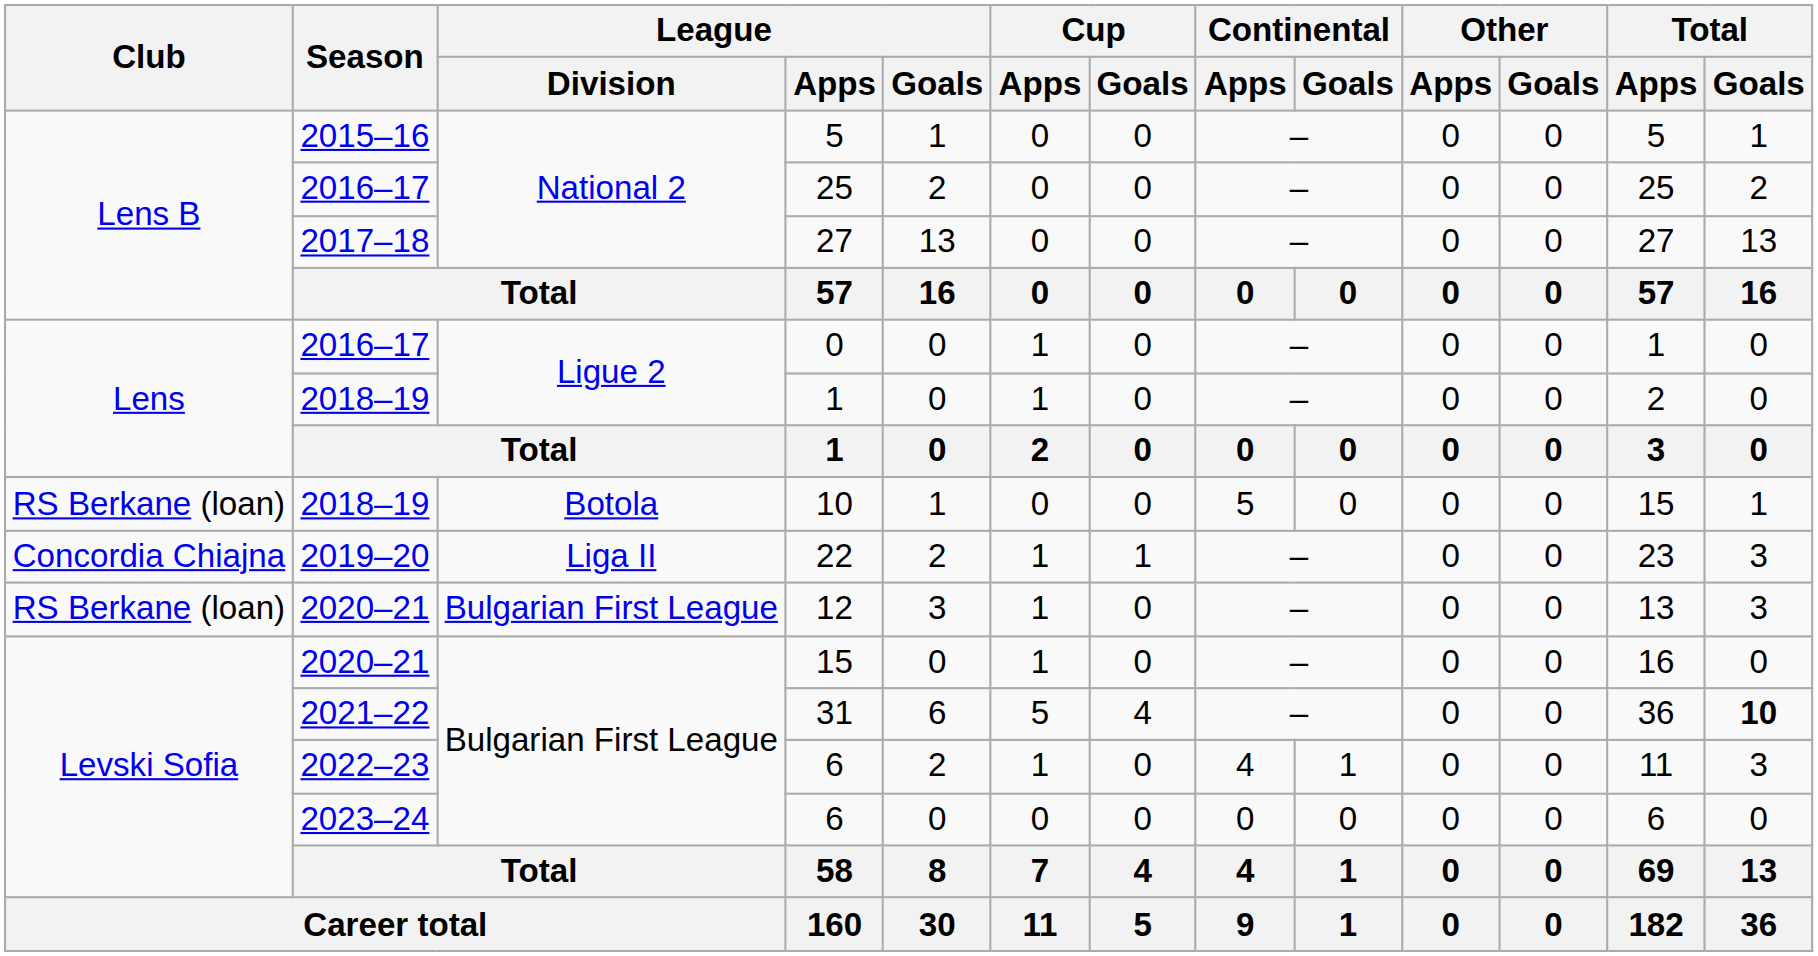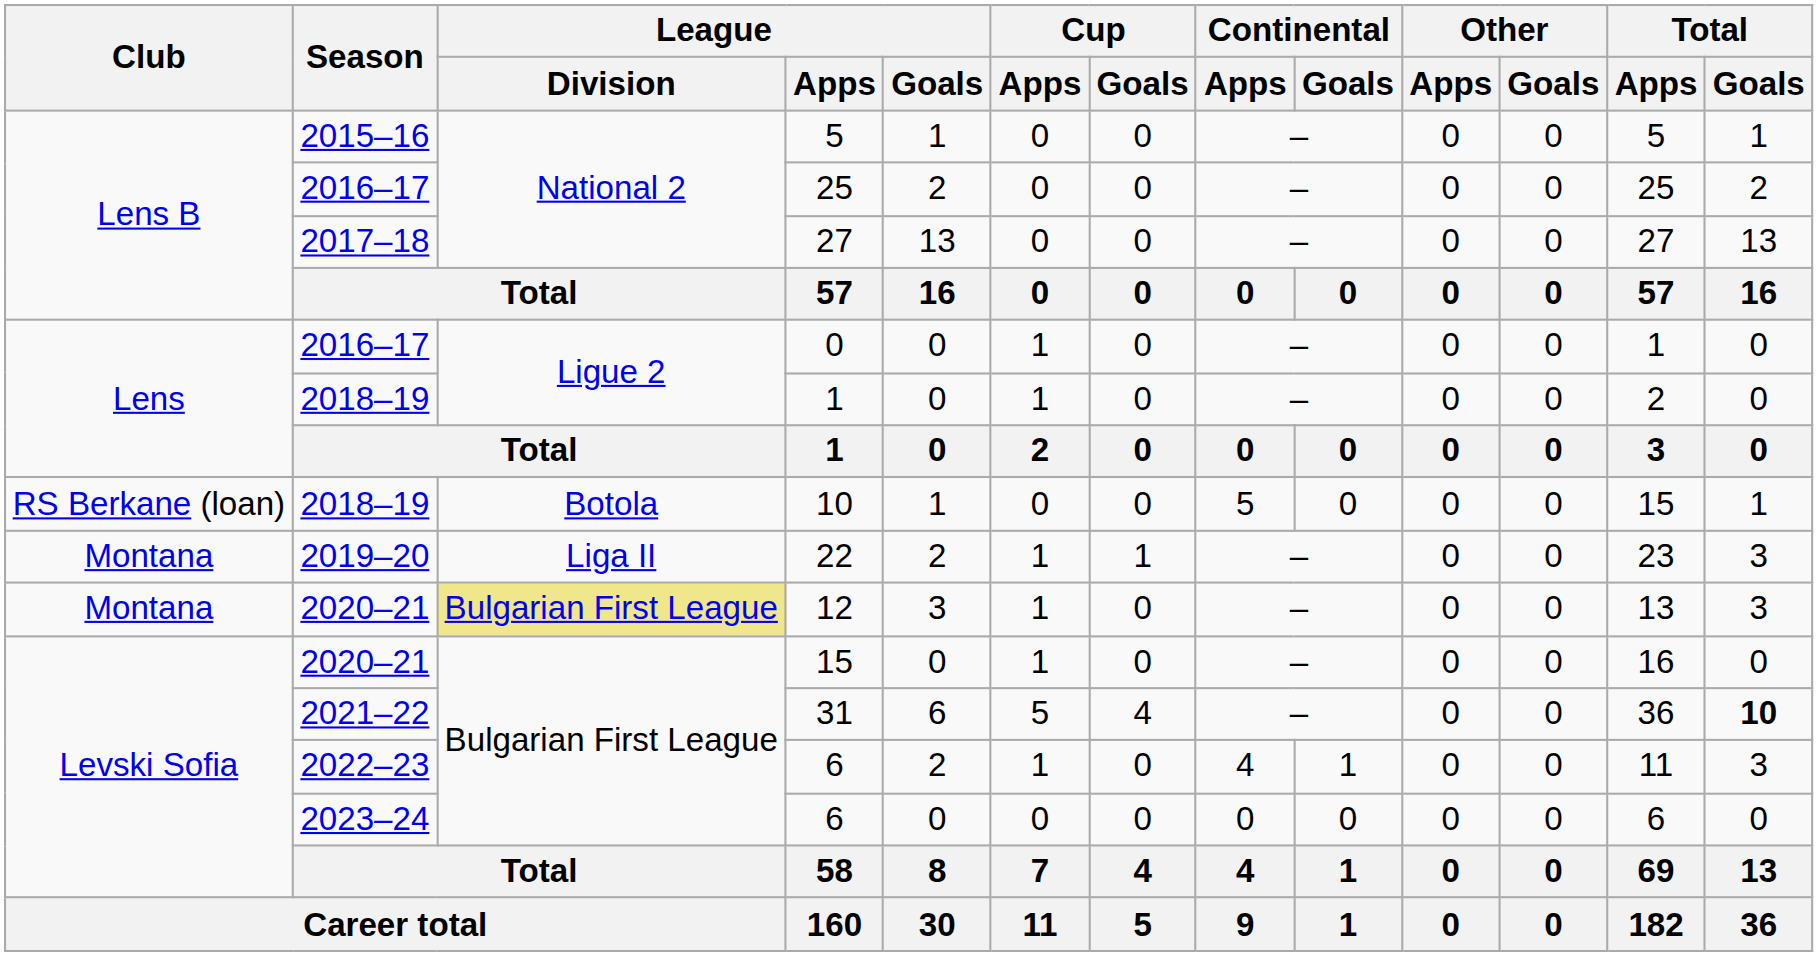 <table class="wikitable" style="text-align:center">
 <tr>
 <th rowspan="2">Club</th>
 <th rowspan="2">Season</th>
 <th colspan="3">League</th>
 <th colspan="2">Cup</th>
 <th colspan="2">Continental</th>
 <th colspan="2">Other</th>
 <th colspan="2">Total</th>
 </tr>
 <tr>
 <th>Division</th>
 <th width="15">Apps</th>
 <th width="15">Goals</th>
 <th width="15">Apps</th>
 <th width="15">Goals</th>
 <th width="15">Apps</th>
 <th width="15">Goals</th>
 <th width="15">Apps</th>
 <th width="15">Goals</th>
 <th width="15">Apps</th>
 <th width="15">Goals</th>
 </tr>
 <tr>
 <td rowspan="4"><a href='#'>Lens B</a></td>
 <td><a href='#'>2015–16</a></td>
 <td rowspan="3"><a href='#'>National 2</a></td>
 <td>5</td>
 <td>1</td>
 <td>0</td>
 <td>0</td>
 <td colspan="2">–</td>
 <td>0</td>
 <td>0</td>
 <td>5</td>
 <td>1</td>
 </tr>
 <tr>
 <td><a href='#'>2016–17</a></td>
 <td>25</td>
 <td>2</td>
 <td>0</td>
 <td>0</td>
 <td colspan="2">–</td>
 <td>0</td>
 <td>0</td>
 <td>25</td>
 <td>2</td>
 </tr>
 <tr>
 <td><a href='#'>2017–18</a></td>
 <td>27</td>
 <td>13</td>
 <td>0</td>
 <td>0</td>
 <td colspan="2">–</td>
 <td>0</td>
 <td>0</td>
 <td>27</td>
 <td>13</td>
 </tr>
 <tr>
 <th colspan="2">Total</th>
 <th>57</th>
 <th>16</th>
 <th>0</th>
 <th>0</th>
 <th>0</th>
 <th>0</th>
 <th>0</th>
 <th>0</th>
 <th>57</th>
 <th>16</th>
 </tr>
 <tr>
 <td rowspan="3"><a href='#'>Lens</a></td>
 <td><a href='#'>2016–17</a></td>
 <td rowspan="2"><a href='#'>Ligue 2</a></td>
 <td>0</td>
 <td>0</td>
 <td>1</td>
 <td>0</td>
 <td colspan="2">–</td>
 <td>0</td>
 <td>0</td>
 <td>1</td>
 <td>0</td>
 </tr>
 <tr>
 <td><a href='#'>2018–19</a></td>
 <td>1</td>
 <td>0</td>
 <td>1</td>
 <td>0</td>
 <td colspan="2">–</td>
 <td>0</td>
 <td>0</td>
 <td>2</td>
 <td>0</td>
 </tr>
 <tr>
 <th colspan="2">Total</th>
 <th>1</th>
 <th>0</th>
 <th>2</th>
 <th>0</th>
 <th>0</th>
 <th>0</th>
 <th>0</th>
 <th>0</th>
 <th>3</th>
 <th>0</th>
 </tr>
 <tr>
 <td><a href='#'>RS Berkane</a> (loan)</td>
 <td><a href='#'>2018–19</a></td>
 <td><a href='#'>Botola</a></td>
 <td>10</td>
 <td>1</td>
 <td>0</td>
 <td>0</td>
 <td>5</td>
 <td>0</td>
 <td>0</td>
 <td>0</td>
 <td>15</td>
 <td>1</td>
 </tr>
 <tr>
-<td><a href='#'>Concordia Chiajna</a></td>
+<td><a href='#'>Montana</a></td>
 <td><a href='#'>2019–20</a></td>
 <td><a href='#'>Liga II</a></td>
 <td>22</td>
 <td>2</td>
 <td>1</td>
 <td>1</td>
 <td colspan="2">–</td>
 <td>0</td>
 <td>0</td>
 <td>23</td>
 <td>3</td>
 </tr>
 <tr>
-<td><a href='#'>RS Berkane</a> (loan)</td>
+<td><a href='#'>Montana</a></td>
 <td><a href='#'>2020–21</a></td>
-<td><a href='#'>Bulgarian First League</a></td>
+<td style="background: khaki;"><a href='#'>Bulgarian First League</a></td>
 <td>12</td>
 <td>3</td>
 <td>1</td>
 <td>0</td>
 <td colspan="2">–</td>
 <td>0</td>
 <td>0</td>
 <td>13</td>
 <td>3</td>
 </tr>
 <tr>
 <td rowspan="5"><a href='#'>Levski Sofia</a></td>
 <td><a href='#'>2020–21</a></td>
 <td rowspan="4">Bulgarian First League</td>
 <td>15</td>
 <td>0</td>
 <td>1</td>
 <td>0</td>
 <td colspan="2">–</td>
 <td>0</td>
 <td>0</td>
 <td>16</td>
 <td>0</td>
 </tr>
 <tr>
 <td><a href='#'>2021–22</a></td>
 <td>31</td>
 <td>6</td>
 <td>5</td>
 <td>4</td>
 <td colspan="2">–</td>
 <td>0</td>
 <td>0</td>
 <td>36</td>
 <td><strong>10</strong></td>
 </tr>
 <tr>
 <td><a href='#'>2022–23</a></td>
 <td>6</td>
 <td>2</td>
 <td>1</td>
 <td>0</td>
 <td>4</td>
 <td>1</td>
 <td>0</td>
 <td>0</td>
 <td>11</td>
 <td>3</td>
 </tr>
 <tr>
 <td><a href='#'>2023–24</a></td>
 <td>6</td>
 <td>0</td>
 <td>0</td>
 <td>0</td>
 <td>0</td>
 <td>0</td>
 <td>0</td>
 <td>0</td>
 <td>6</td>
 <td>0</td>
 </tr>
 <tr>
 <th colspan="2">Total</th>
 <th>58</th>
 <th>8</th>
 <th>7</th>
 <th>4</th>
 <th>4</th>
 <th>1</th>
 <th>0</th>
 <th>0</th>
 <th>69</th>
 <th>13</th>
 </tr>
 <tr>
 <th colspan="3">Career total</th>
 <th>160</th>
 <th>30</th>
 <th>11</th>
 <th>5</th>
 <th>9</th>
 <th>1</th>
 <th>0</th>
 <th>0</th>
 <th>182</th>
 <th>36</th>
 </tr>
 </table>
